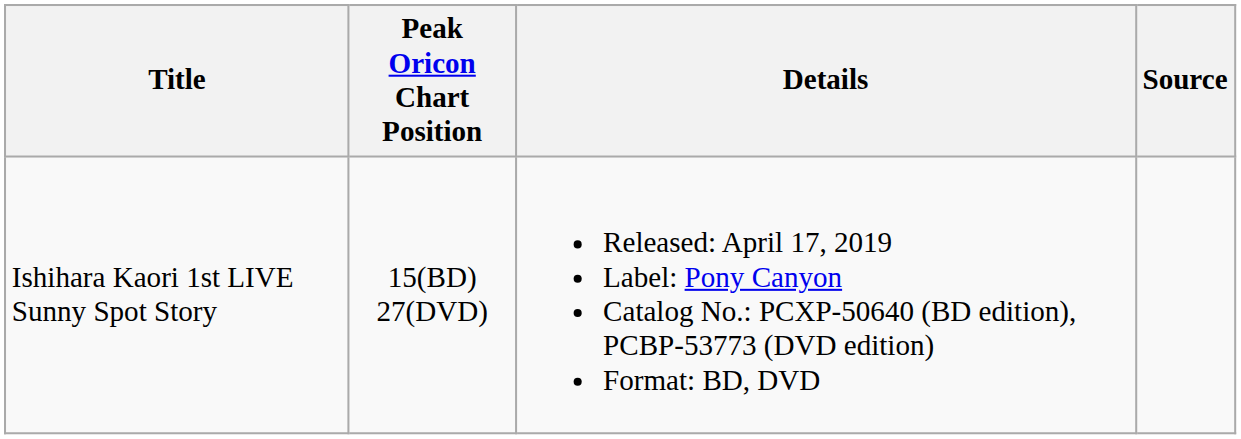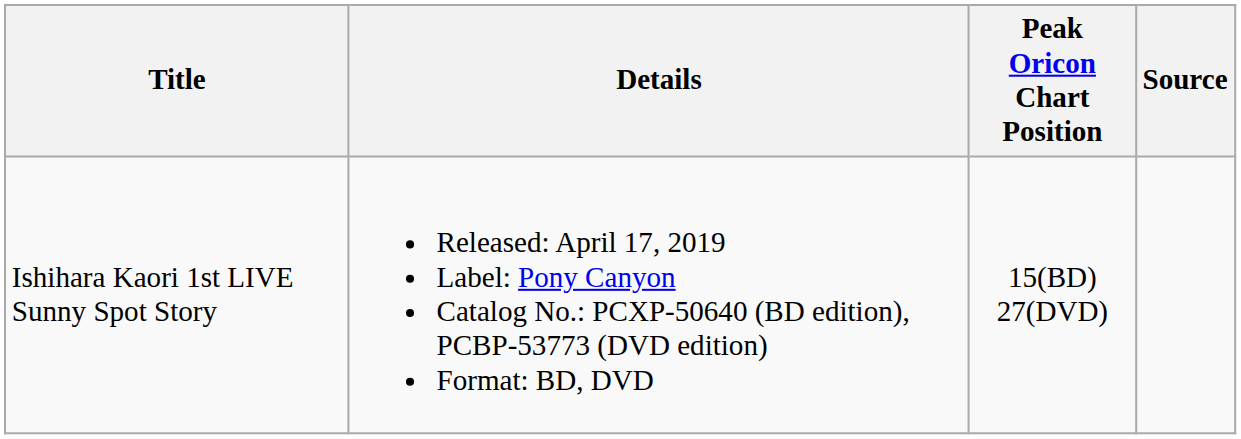 <table class="wikitable" style="font-size: 90%;">
 <tr>
 <th>Title</th>
+<th>Details</th>
 <th>Peak <a href='#'>Oricon</a><br>Chart Position</th>
-<th>Details</th>
 <th>Source</th>
 </tr>
 <tr>
 <td>Ishihara Kaori 1st LIVE Sunny Spot Story</td>
+<td><br><ul><li>Released: April 17, 2019</li><li>Label: <a href='#'>Pony Canyon</a></li><li>Catalog No.: PCXP-50640 (BD edition), PCBP-53773 (DVD edition)</li><li>Format: BD, DVD</li></ul></td>
 <td align="center">15(BD)<br>27(DVD)</td>
-<td><br><ul><li>Released: April 17, 2019</li><li>Label: <a href='#'>Pony Canyon</a></li><li>Catalog No.: PCXP-50640 (BD edition), PCBP-53773 (DVD edition)</li><li>Format: BD, DVD</li></ul></td>
 <td></td>
 </tr>
 </table>
